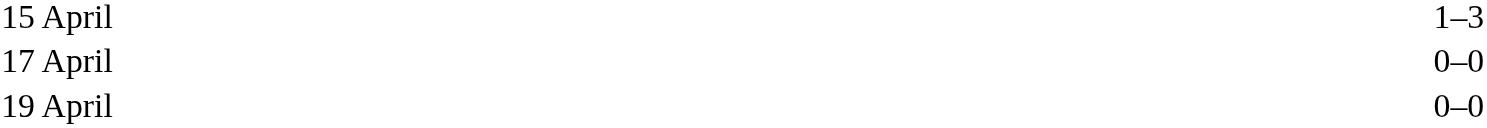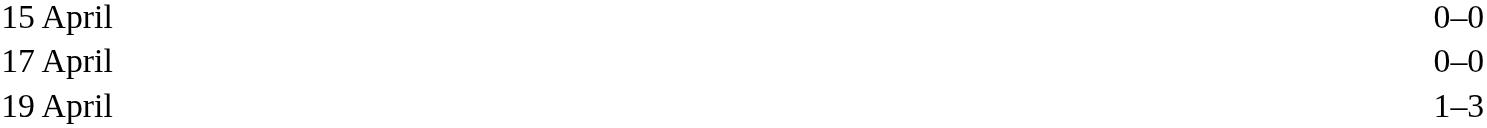 <table cellspacing=1 width=70%>
 <tr>
 <th width=25%></th>
 <th width=30%></th>
 <th width=15%></th>
 <th width=30%></th>
 </tr>
 <tr>
 <td>15 April</td>
 <td align=right></td>
-<td align=center>1–3</td>
+<td align=center>0–0</td>
 <td></td>
 </tr>
 <tr>
 <td>17 April</td>
 <td align=right></td>
 <td align=center>0–0</td>
 <td></td>
 </tr>
 <tr>
 <td>19 April</td>
 <td align=right></td>
-<td align=center>0–0</td>
+<td align=center>1–3</td>
 <td></td>
 </tr>
 </table>
